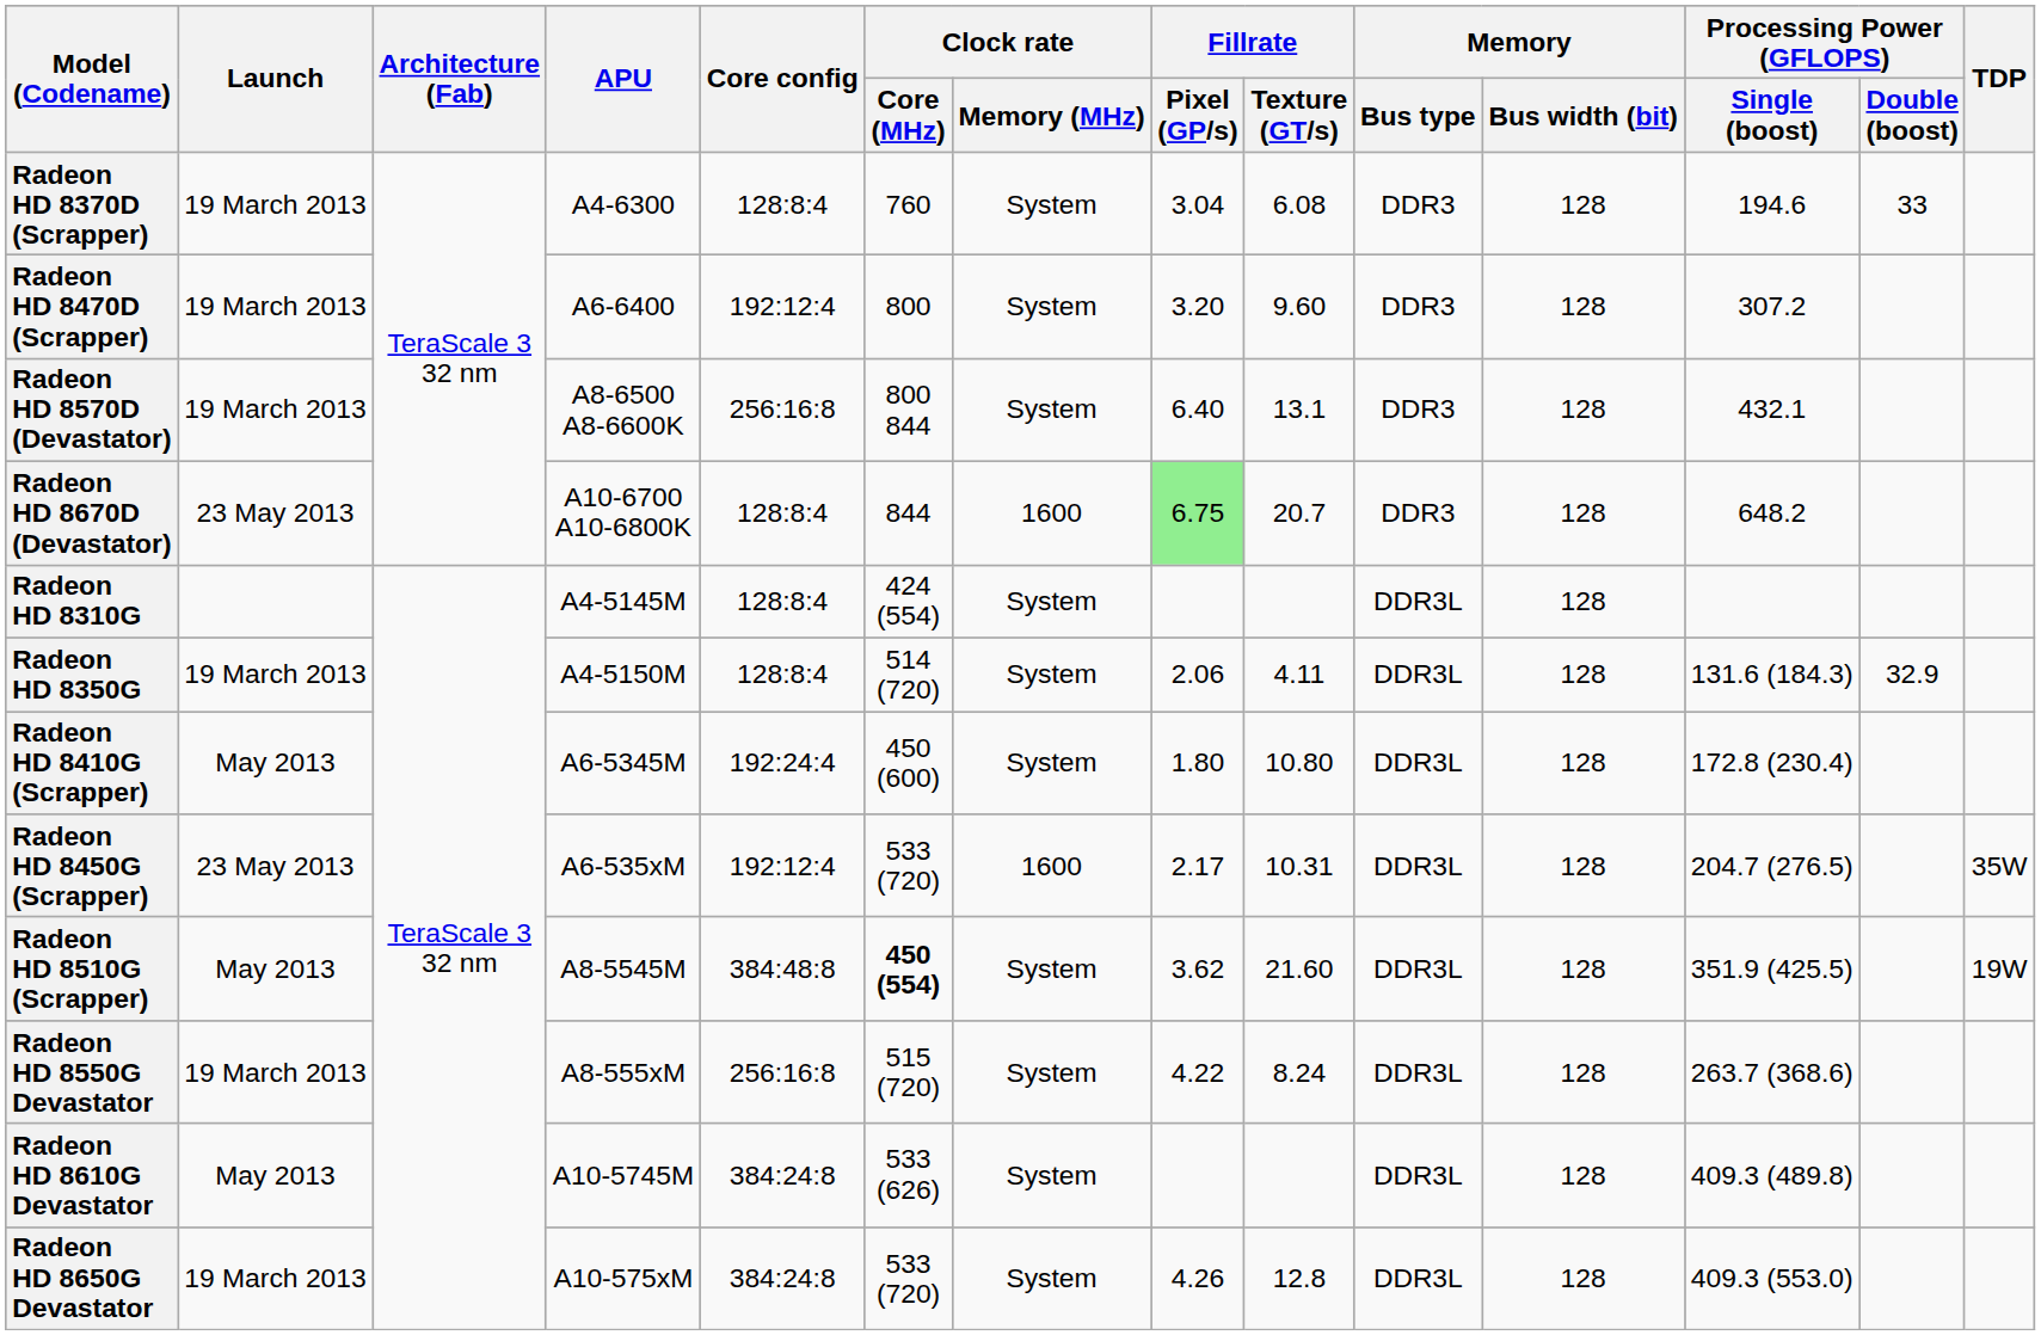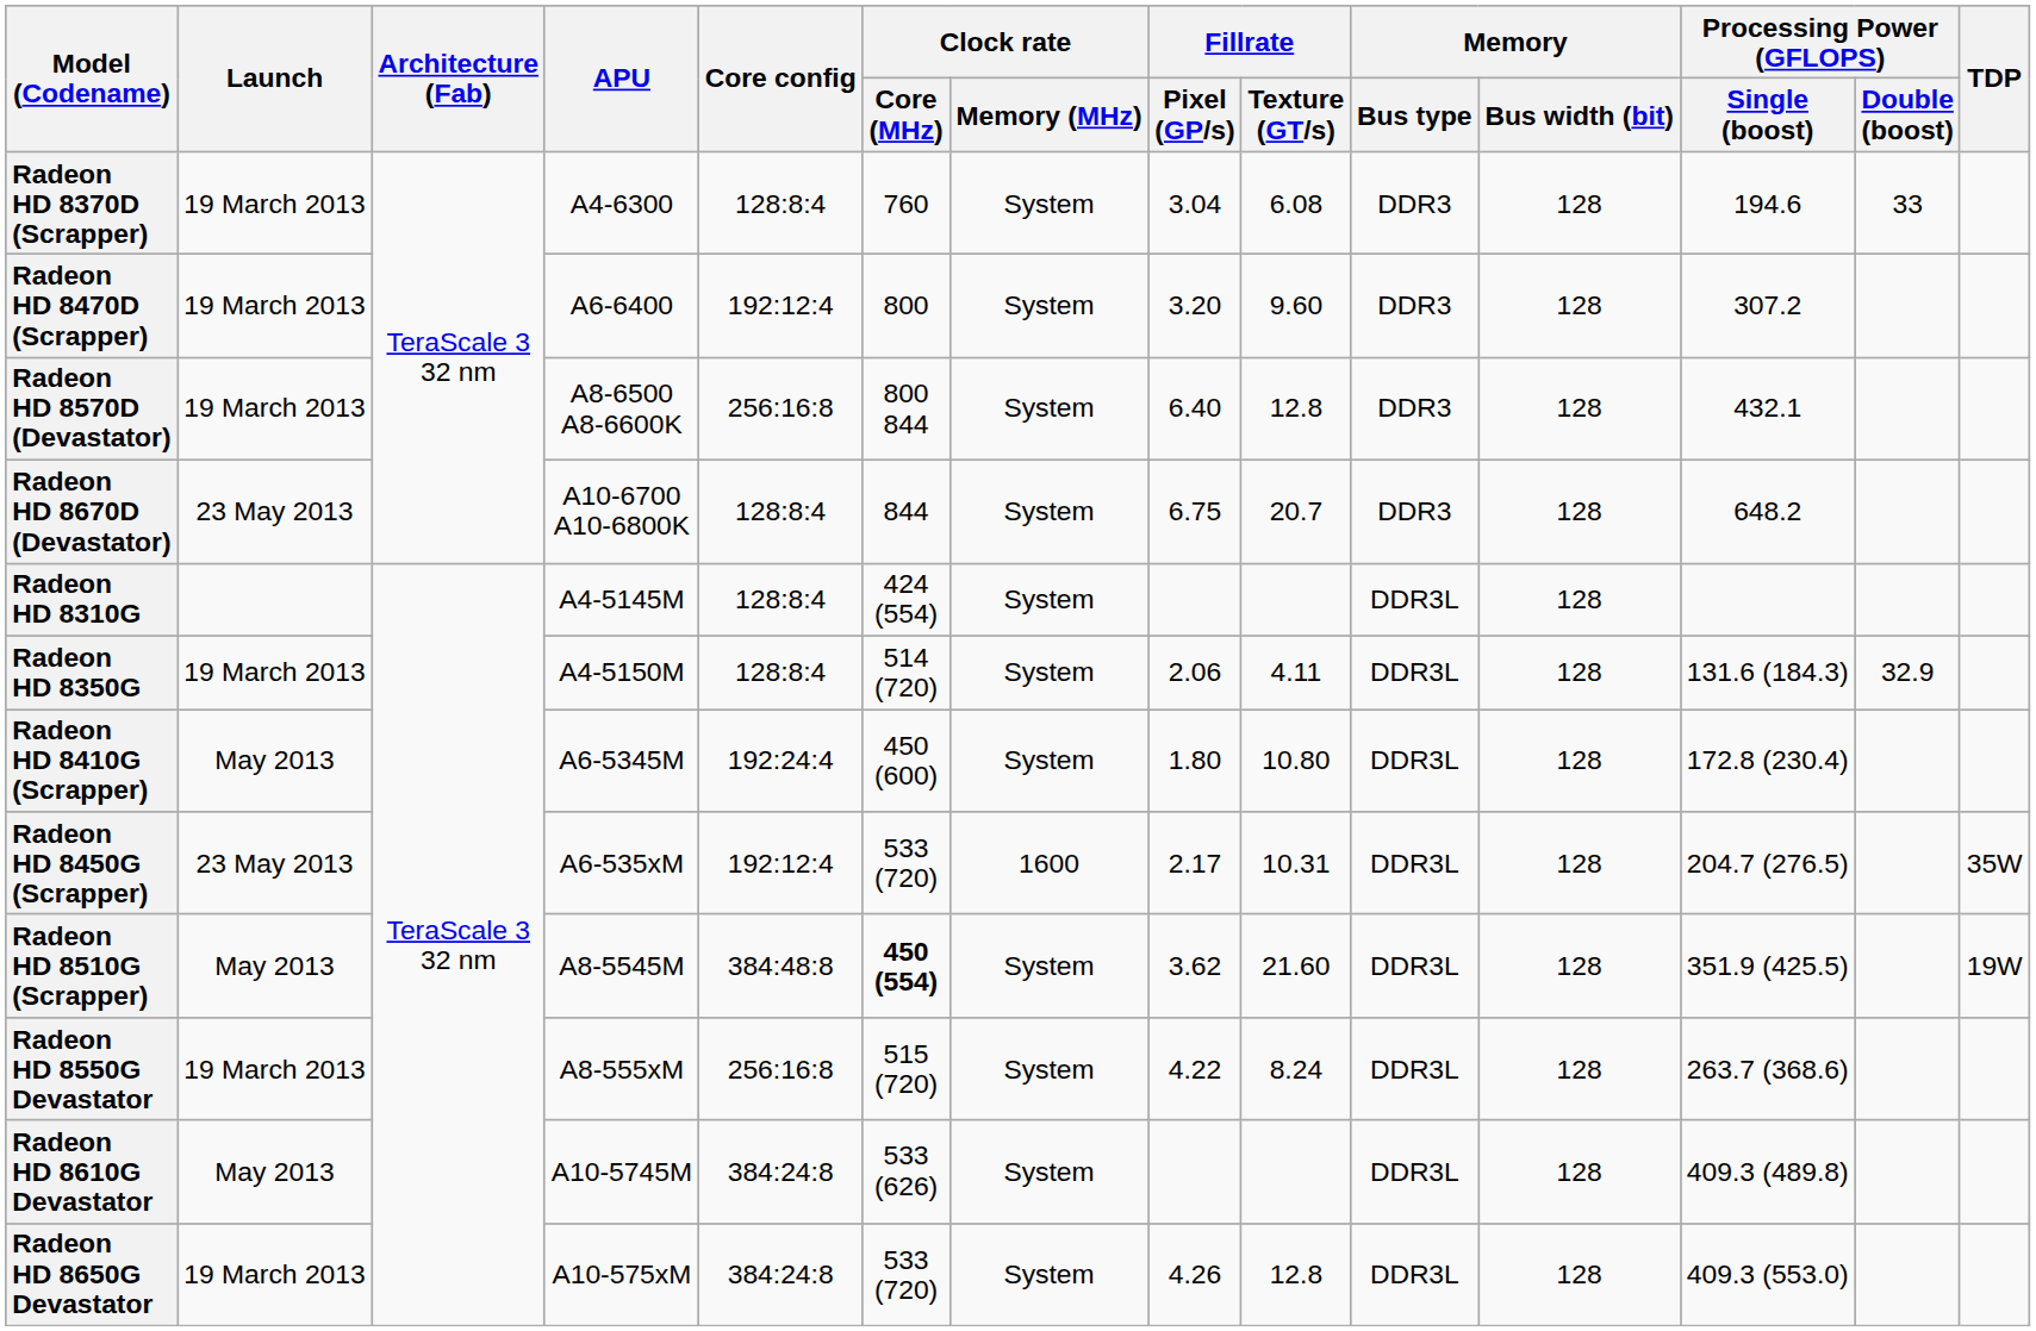 <table class="wikitable" style="font-size: 85%; text-align: center">
 <tr>
 <th rowspan=2>Model<br>(<a href='#'>Codename</a>)</th>
 <th rowspan=2>Launch</th>
 <th rowspan=2><a href='#'>Architecture</a><br>(<a href='#'>Fab</a>)</th>
 <th rowspan=2><a href='#'>APU</a></th>
 <th rowspan=2>Core config</th>
 <th colspan=2>Clock rate</th>
 <th colspan=2><a href='#'>Fillrate</a></th>
 <th colspan=2>Memory</th>
 <th colspan=2>Processing Power<br>(<a href='#'>GFLOPS</a>)</th>
 <th rowspan=2>TDP</th>
 </tr>
 <tr>
 <th>Core<br>(<a href='#'>MHz</a>)</th>
 <th>Memory (<a href='#'>MHz</a>)</th>
 <th>Pixel<br>(<a href='#'>GP</a>/s)</th>
 <th>Texture<br>(<a href='#'>GT</a>/s)</th>
 <th>Bus type</th>
 <th>Bus width (<a href='#'>bit</a>)</th>
 <th><a href='#'>Single</a><br>(boost)</th>
 <th><a href='#'>Double</a><br>(boost)</th>
 </tr>
 <tr>
 <th style="text-align:left">Radeon<br>HD 8370D<br>(Scrapper)</th>
 <td>19 March 2013</td>
 <td rowspan=4><a href='#'>TeraScale 3</a><br>32 nm</td>
 <td>A4-6300</td>
 <td>128:8:4</td>
 <td>760</td>
 <td>System</td>
 <td>3.04</td>
 <td>6.08</td>
 <td>DDR3</td>
 <td>128</td>
 <td>194.6</td>
 <td>33</td>
 <td></td>
 </tr>
 <tr>
 <th style="text-align:left">Radeon<br>HD 8470D<br>(Scrapper)</th>
 <td>19 March 2013</td>
 <td>A6-6400</td>
 <td>192:12:4</td>
 <td>800</td>
 <td>System</td>
 <td>3.20</td>
 <td>9.60</td>
 <td>DDR3</td>
 <td>128</td>
 <td>307.2</td>
 <td></td>
 <td></td>
 </tr>
 <tr>
 <th style="text-align:left">Radeon<br>HD 8570D<br>(Devastator)</th>
 <td>19 March 2013</td>
 <td>A8-6500<br>A8-6600K</td>
 <td>256:16:8</td>
 <td>800<br>844</td>
 <td>System</td>
 <td>6.40</td>
-<td>13.1</td>
+<td>12.8</td>
 <td>DDR3</td>
 <td>128</td>
 <td>432.1</td>
 <td></td>
 <td></td>
 </tr>
 <tr>
 <th style="text-align:left">Radeon<br>HD 8670D<br>(Devastator)</th>
 <td>23 May 2013</td>
 <td>A10-6700<br>A10-6800K</td>
 <td>128:8:4</td>
 <td>844</td>
-<td>1600</td>
-<td style="background: lightgreen;">6.75</td>
+<td>System</td>
+<td>6.75</td>
 <td>20.7</td>
 <td>DDR3</td>
 <td>128</td>
 <td>648.2</td>
 <td></td>
 <td></td>
 </tr>
 <tr>
 <th style="text-align:left">Radeon<br>HD 8310G</th>
 <td May 2013></td>
 <td rowspan=8><a href='#'>TeraScale 3</a><br>32 nm</td>
 <td>A4-5145M</td>
 <td>128:8:4</td>
 <td>424<br>(554)</td>
 <td>System</td>
 <td></td>
 <td></td>
 <td>DDR3L</td>
 <td>128</td>
 <td></td>
 <td></td>
 <td></td>
 </tr>
 <tr>
 <th style="text-align:left">Radeon<br>HD 8350G</th>
 <td>19 March 2013</td>
 <td>A4-5150M</td>
 <td>128:8:4</td>
 <td>514<br>(720)</td>
 <td>System</td>
 <td>2.06</td>
 <td>4.11</td>
 <td>DDR3L</td>
 <td>128</td>
 <td>131.6 (184.3)</td>
 <td>32.9</td>
 <td></td>
 </tr>
 <tr>
 <th style="text-align:left">Radeon<br>HD 8410G<br>(Scrapper)</th>
 <td>May 2013</td>
 <td>A6-5345M</td>
 <td>192:24:4</td>
 <td>450<br>(600)</td>
 <td>System</td>
 <td>1.80</td>
 <td>10.80</td>
 <td>DDR3L</td>
 <td>128</td>
 <td>172.8 (230.4)</td>
 <td></td>
 <td></td>
 </tr>
 <tr>
 <th style="text-align:left">Radeon<br>HD 8450G<br>(Scrapper)</th>
 <td>23 May 2013</td>
 <td>A6-535xM</td>
 <td>192:12:4</td>
 <td>533<br>(720)</td>
 <td>1600</td>
 <td>2.17</td>
 <td>10.31</td>
 <td>DDR3L</td>
 <td>128</td>
 <td>204.7 (276.5)</td>
 <td></td>
 <td>35W</td>
 </tr>
 <tr>
 <th style="text-align:left">Radeon<br>HD 8510G<br>(Scrapper)</th>
 <td>May 2013</td>
 <td>A8-5545M</td>
 <td>384:48:8</td>
 <td><strong>450<br>(554)</strong></td>
 <td>System</td>
 <td>3.62</td>
 <td>21.60</td>
 <td>DDR3L</td>
 <td>128</td>
 <td>351.9 (425.5)</td>
 <td></td>
 <td>19W</td>
 </tr>
 <tr>
 <th style="text-align:left">Radeon<br>HD 8550G<br>Devastator</th>
 <td>19 March 2013</td>
 <td>A8-555xM</td>
 <td>256:16:8</td>
 <td>515<br>(720)</td>
 <td>System</td>
 <td>4.22</td>
 <td>8.24</td>
 <td>DDR3L</td>
 <td>128</td>
 <td>263.7 (368.6)</td>
 <td></td>
 <td></td>
 </tr>
 <tr>
 <th style="text-align:left">Radeon<br>HD 8610G<br>Devastator</th>
 <td>May 2013</td>
 <td>A10-5745M</td>
 <td>384:24:8</td>
 <td>533<br>(626)</td>
 <td>System</td>
 <td></td>
 <td></td>
 <td>DDR3L</td>
 <td>128</td>
 <td>409.3 (489.8)</td>
 <td></td>
 <td></td>
 </tr>
 <tr>
 <th style="text-align:left">Radeon<br>HD 8650G<br>Devastator</th>
 <td>19 March 2013</td>
 <td>A10-575xM</td>
 <td>384:24:8</td>
 <td>533<br>(720)</td>
 <td>System</td>
 <td>4.26</td>
 <td>12.8</td>
 <td>DDR3L</td>
 <td>128</td>
 <td>409.3 (553.0)</td>
 <td></td>
 <td></td>
 </tr>
 </table>
